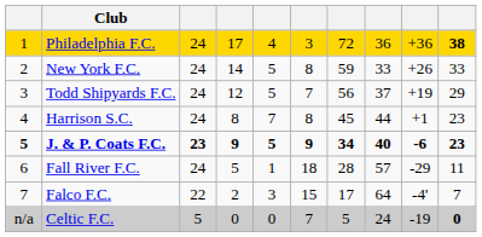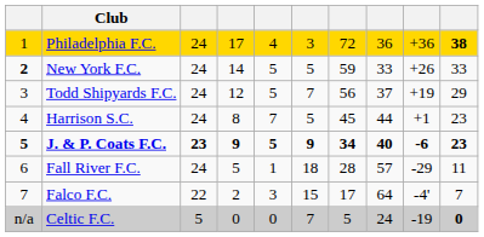 <table class="wikitable" style="text-align:center">
 <tr>
 <th width=30></th>
 <th>Club</th>
 <th width=30></th>
 <th width=30></th>
 <th width=30></th>
 <th width=30></th>
 <th width=30></th>
 <th width=30></th>
 <th width=30></th>
 <th width=30></th>
 </tr>
 <tr bgcolor="gold">
 <td>1</td>
 <td align=left><a href='#'>Philadelphia F.C.</a></td>
 <td>24</td>
 <td>17</td>
 <td>4</td>
 <td>3</td>
 <td>72</td>
 <td>36</td>
 <td>+36</td>
 <td><strong>38</strong></td>
 </tr>
 <tr>
-<td>2</td>
+<td><strong>2</strong></td>
 <td align=left><a href='#'>New York F.C.</a></td>
 <td>24</td>
 <td>14</td>
 <td>5</td>
-<td>8</td>
+<td>5</td>
 <td>59</td>
 <td>33</td>
 <td>+26</td>
 <td>33</td>
 </tr>
 <tr>
 <td>3</td>
 <td align=left><a href='#'>Todd Shipyards F.C.</a></td>
 <td>24</td>
 <td>12</td>
 <td>5</td>
 <td>7</td>
 <td>56</td>
 <td>37</td>
 <td>+19</td>
 <td>29</td>
 </tr>
 <tr>
 <td>4</td>
 <td align=left><a href='#'>Harrison S.C.</a></td>
 <td>24</td>
 <td>8</td>
 <td>7</td>
-<td>8</td>
+<td>5</td>
 <td>45</td>
 <td>44</td>
 <td>+1</td>
 <td>23</td>
 </tr>
 <tr>
 <td><strong>5</strong></td>
 <td align=left><strong><a href='#'>J. & P. Coats F.C.</a></strong></td>
 <td><strong>23</strong></td>
 <td><strong>9</strong></td>
 <td><strong>5</strong></td>
 <td><strong>9</strong></td>
 <td><strong>34</strong></td>
 <td><strong>40</strong></td>
 <td><strong>-6</strong></td>
 <td><strong>23</strong></td>
 </tr>
 <tr>
 <td>6</td>
 <td align=left><a href='#'>Fall River F.C.</a></td>
 <td>24</td>
 <td>5</td>
 <td>1</td>
 <td>18</td>
 <td>28</td>
 <td>57</td>
 <td>-29</td>
 <td>11</td>
 </tr>
 <tr>
 <td>7</td>
 <td align=left><a href='#'>Falco F.C.</a></td>
 <td>22</td>
 <td>2</td>
 <td>3</td>
 <td>15</td>
 <td>17</td>
 <td>64</td>
 <td>-4'</td>
 <td>7</td>
 </tr>
 <tr bgcolor="#cccccc">
 <td>n/a</td>
 <td align=left><a href='#'>Celtic F.C.</a></td>
 <td>5</td>
 <td>0</td>
 <td>0</td>
 <td>7</td>
 <td>5</td>
 <td>24</td>
 <td>-19</td>
 <td><strong>0</strong></td>
 </tr>
 </table>
